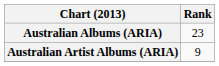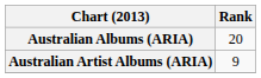 <table class="wikitable sortable plainrowheaders" style="text-align:center">
 <tr>
 <th scope="col">Chart (2013)</th>
 <th scope="col">Rank</th>
 </tr>
 <tr>
 <th scope="row">Australian Albums (ARIA)</th>
-<td>23</td>
+<td>20</td>
 </tr>
 <tr>
 <th scope="row">Australian Artist Albums (ARIA)</th>
 <td>9</td>
 </tr>
 <tr>
 </tr>
 </table>
